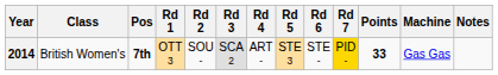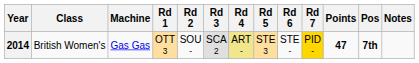 <table class="wikitable" style="text-align:center; font-size:95%">
 <tr valign="top">
 <th valign="middle">Year</th>
 <th valign="middle">Class</th>
-<th valign="middle">Pos</th>
+<th valign="middle">Machine</th>
 <th>Rd<br>1</th>
 <th>Rd<br>2</th>
 <th>Rd<br>3</th>
 <th>Rd<br>4</th>
 <th>Rd<br>5</th>
 <th>Rd<br>6</th>
 <th>Rd<br>7</th>
 <th valign="middle">Points</th>
-<th valign="middle">Machine</th>
+<th valign="middle">Pos</th>
 <th valign="middle">Notes</th>
 </tr>
 <tr>
 <th>2014</th>
 <td align="left"> British Women's</td>
-<td><strong>7th</strong></td>
+<td><a href='#'>Gas Gas</a></td>
 <td style="background:#FFDF9F;">OTT<br><small>3</small></td>
 <td>SOU<br><small>-</small></td>
 <td style="background:#DFDFDF;">SCA<br><small>2</small></td>
-<td>ART<br><small>-</small></td>
+<td style="background: khaki;">ART<br><small>-</small></td>
 <td style="background:#FFDF9F;">STE<br><small>3</small></td>
 <td>STE<br><small>-</small></td>
 <td style="background: gold;">PID<br><small>-</small></td>
-<td><strong>33</strong></td>
-<td><a href='#'>Gas Gas</a></td>
+<td><strong>47</strong></td>
+<td><strong>7th</strong></td>
 <td></td>
 </tr>
 </table>
